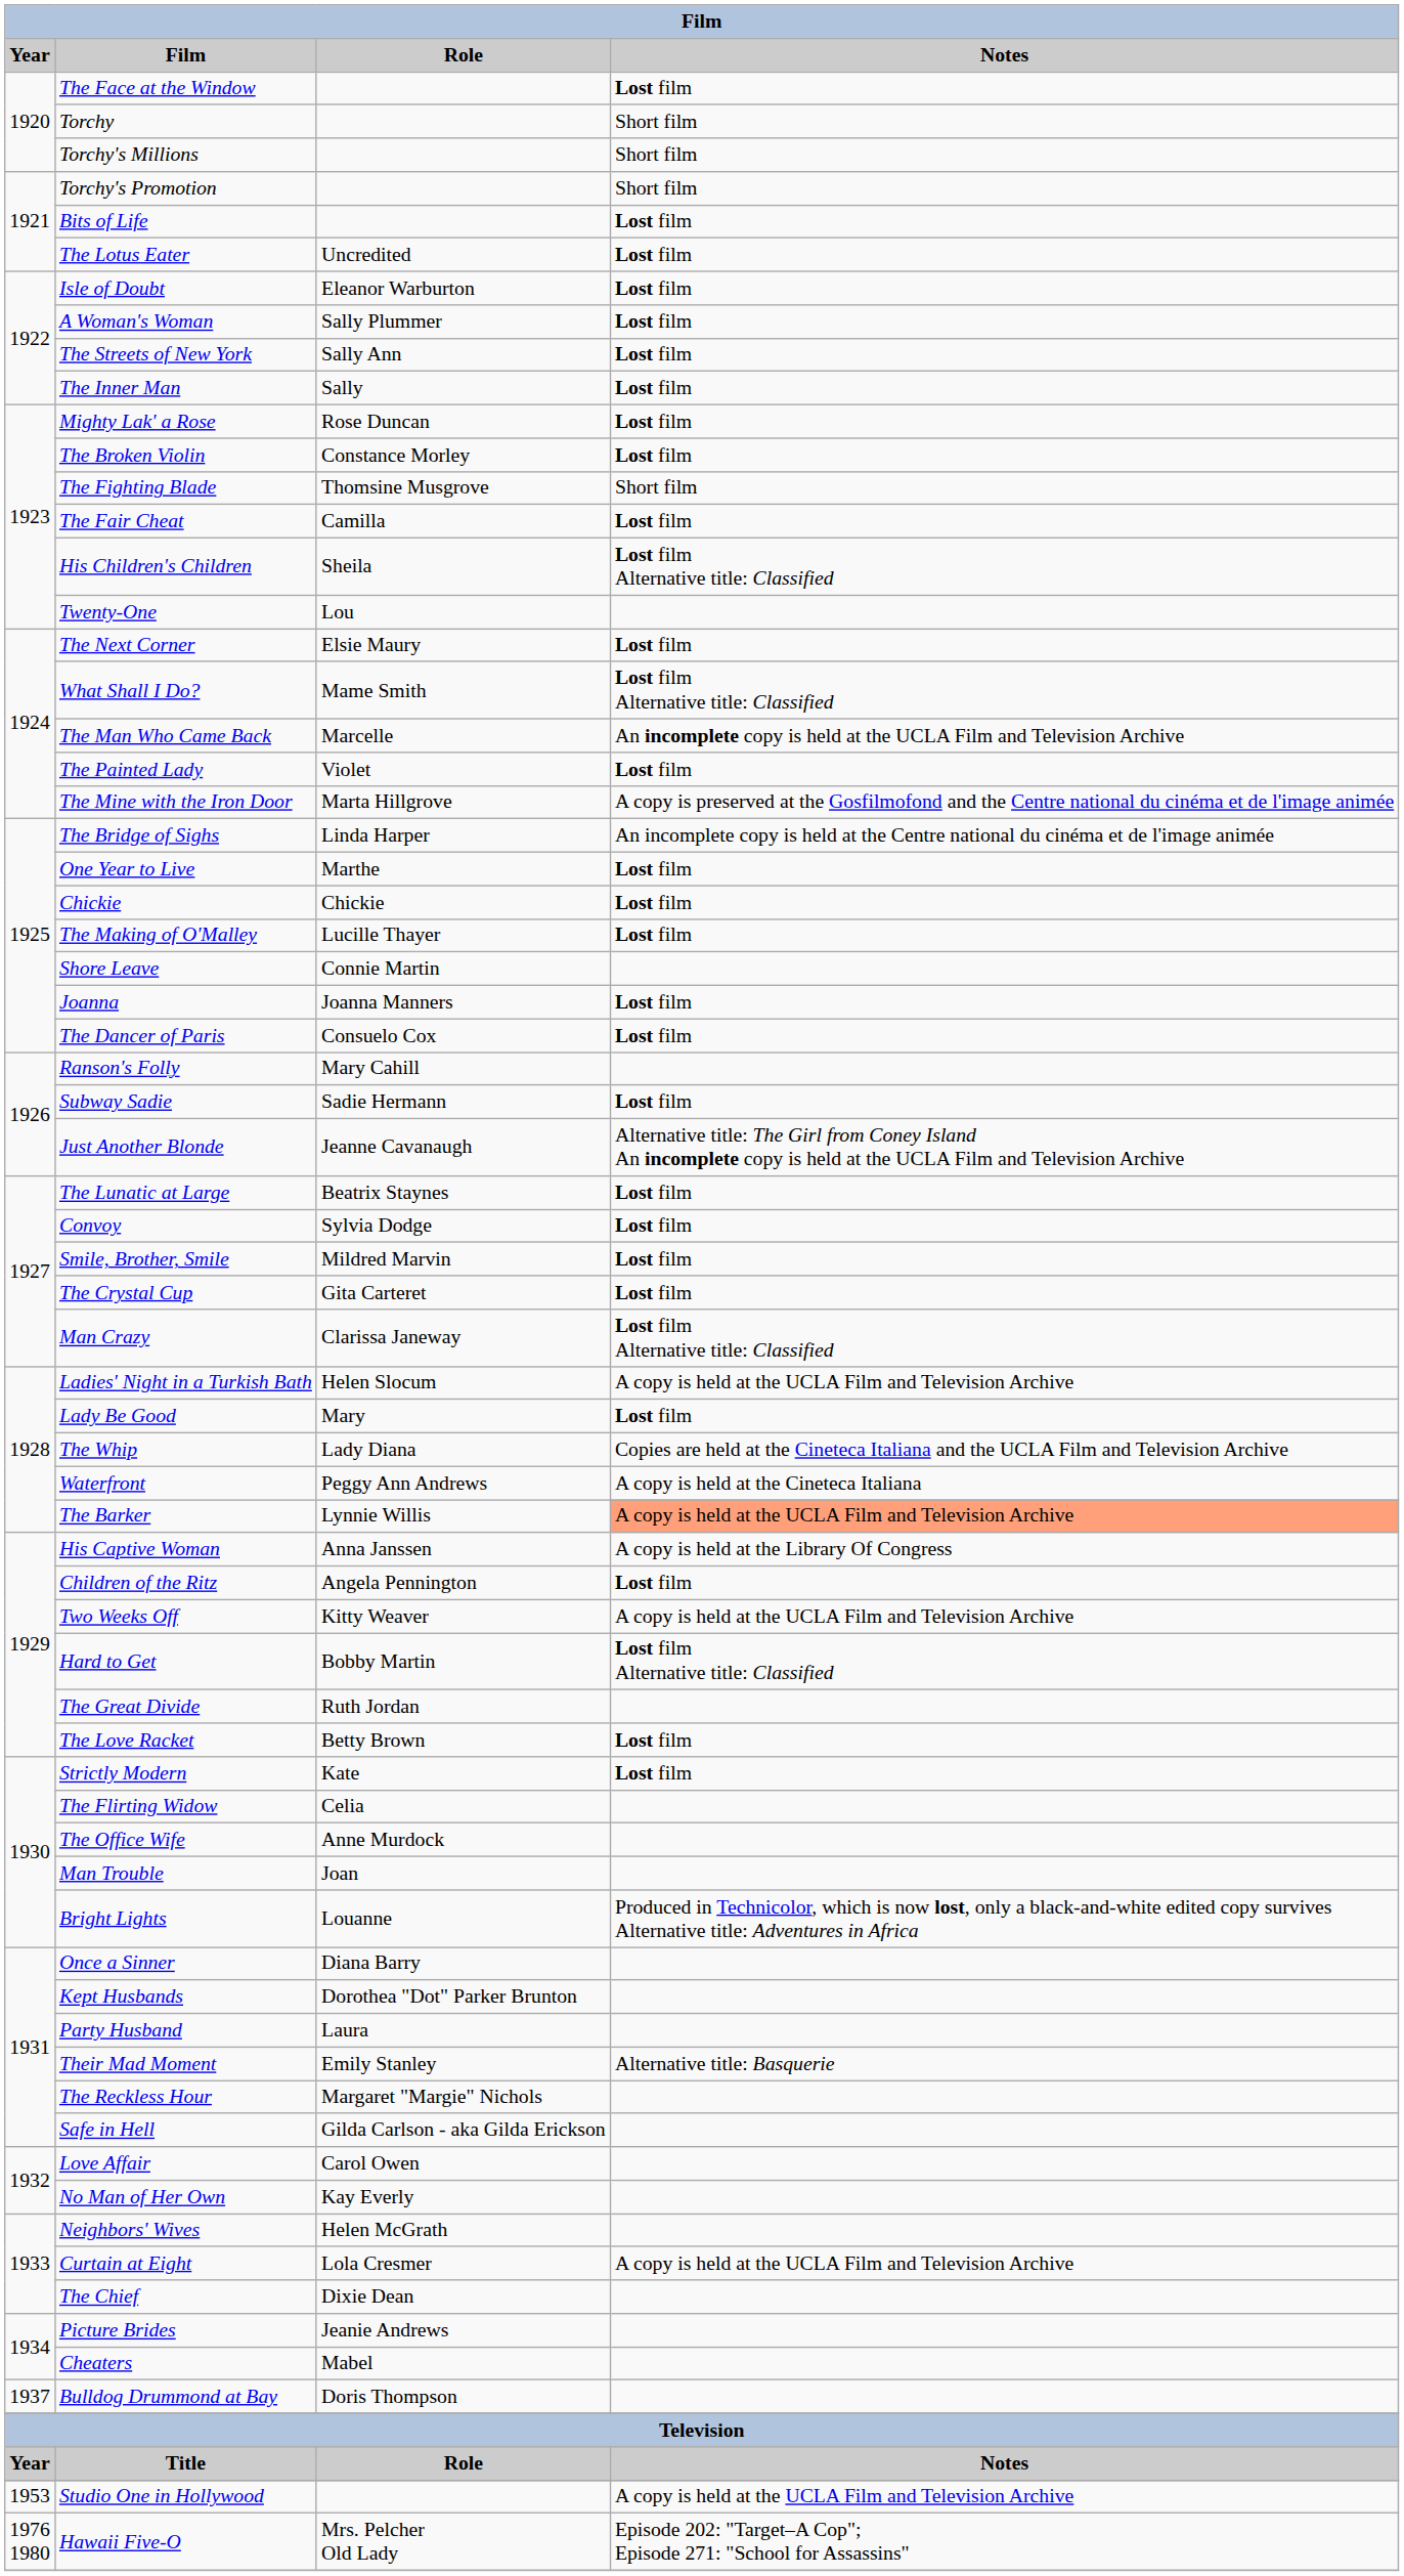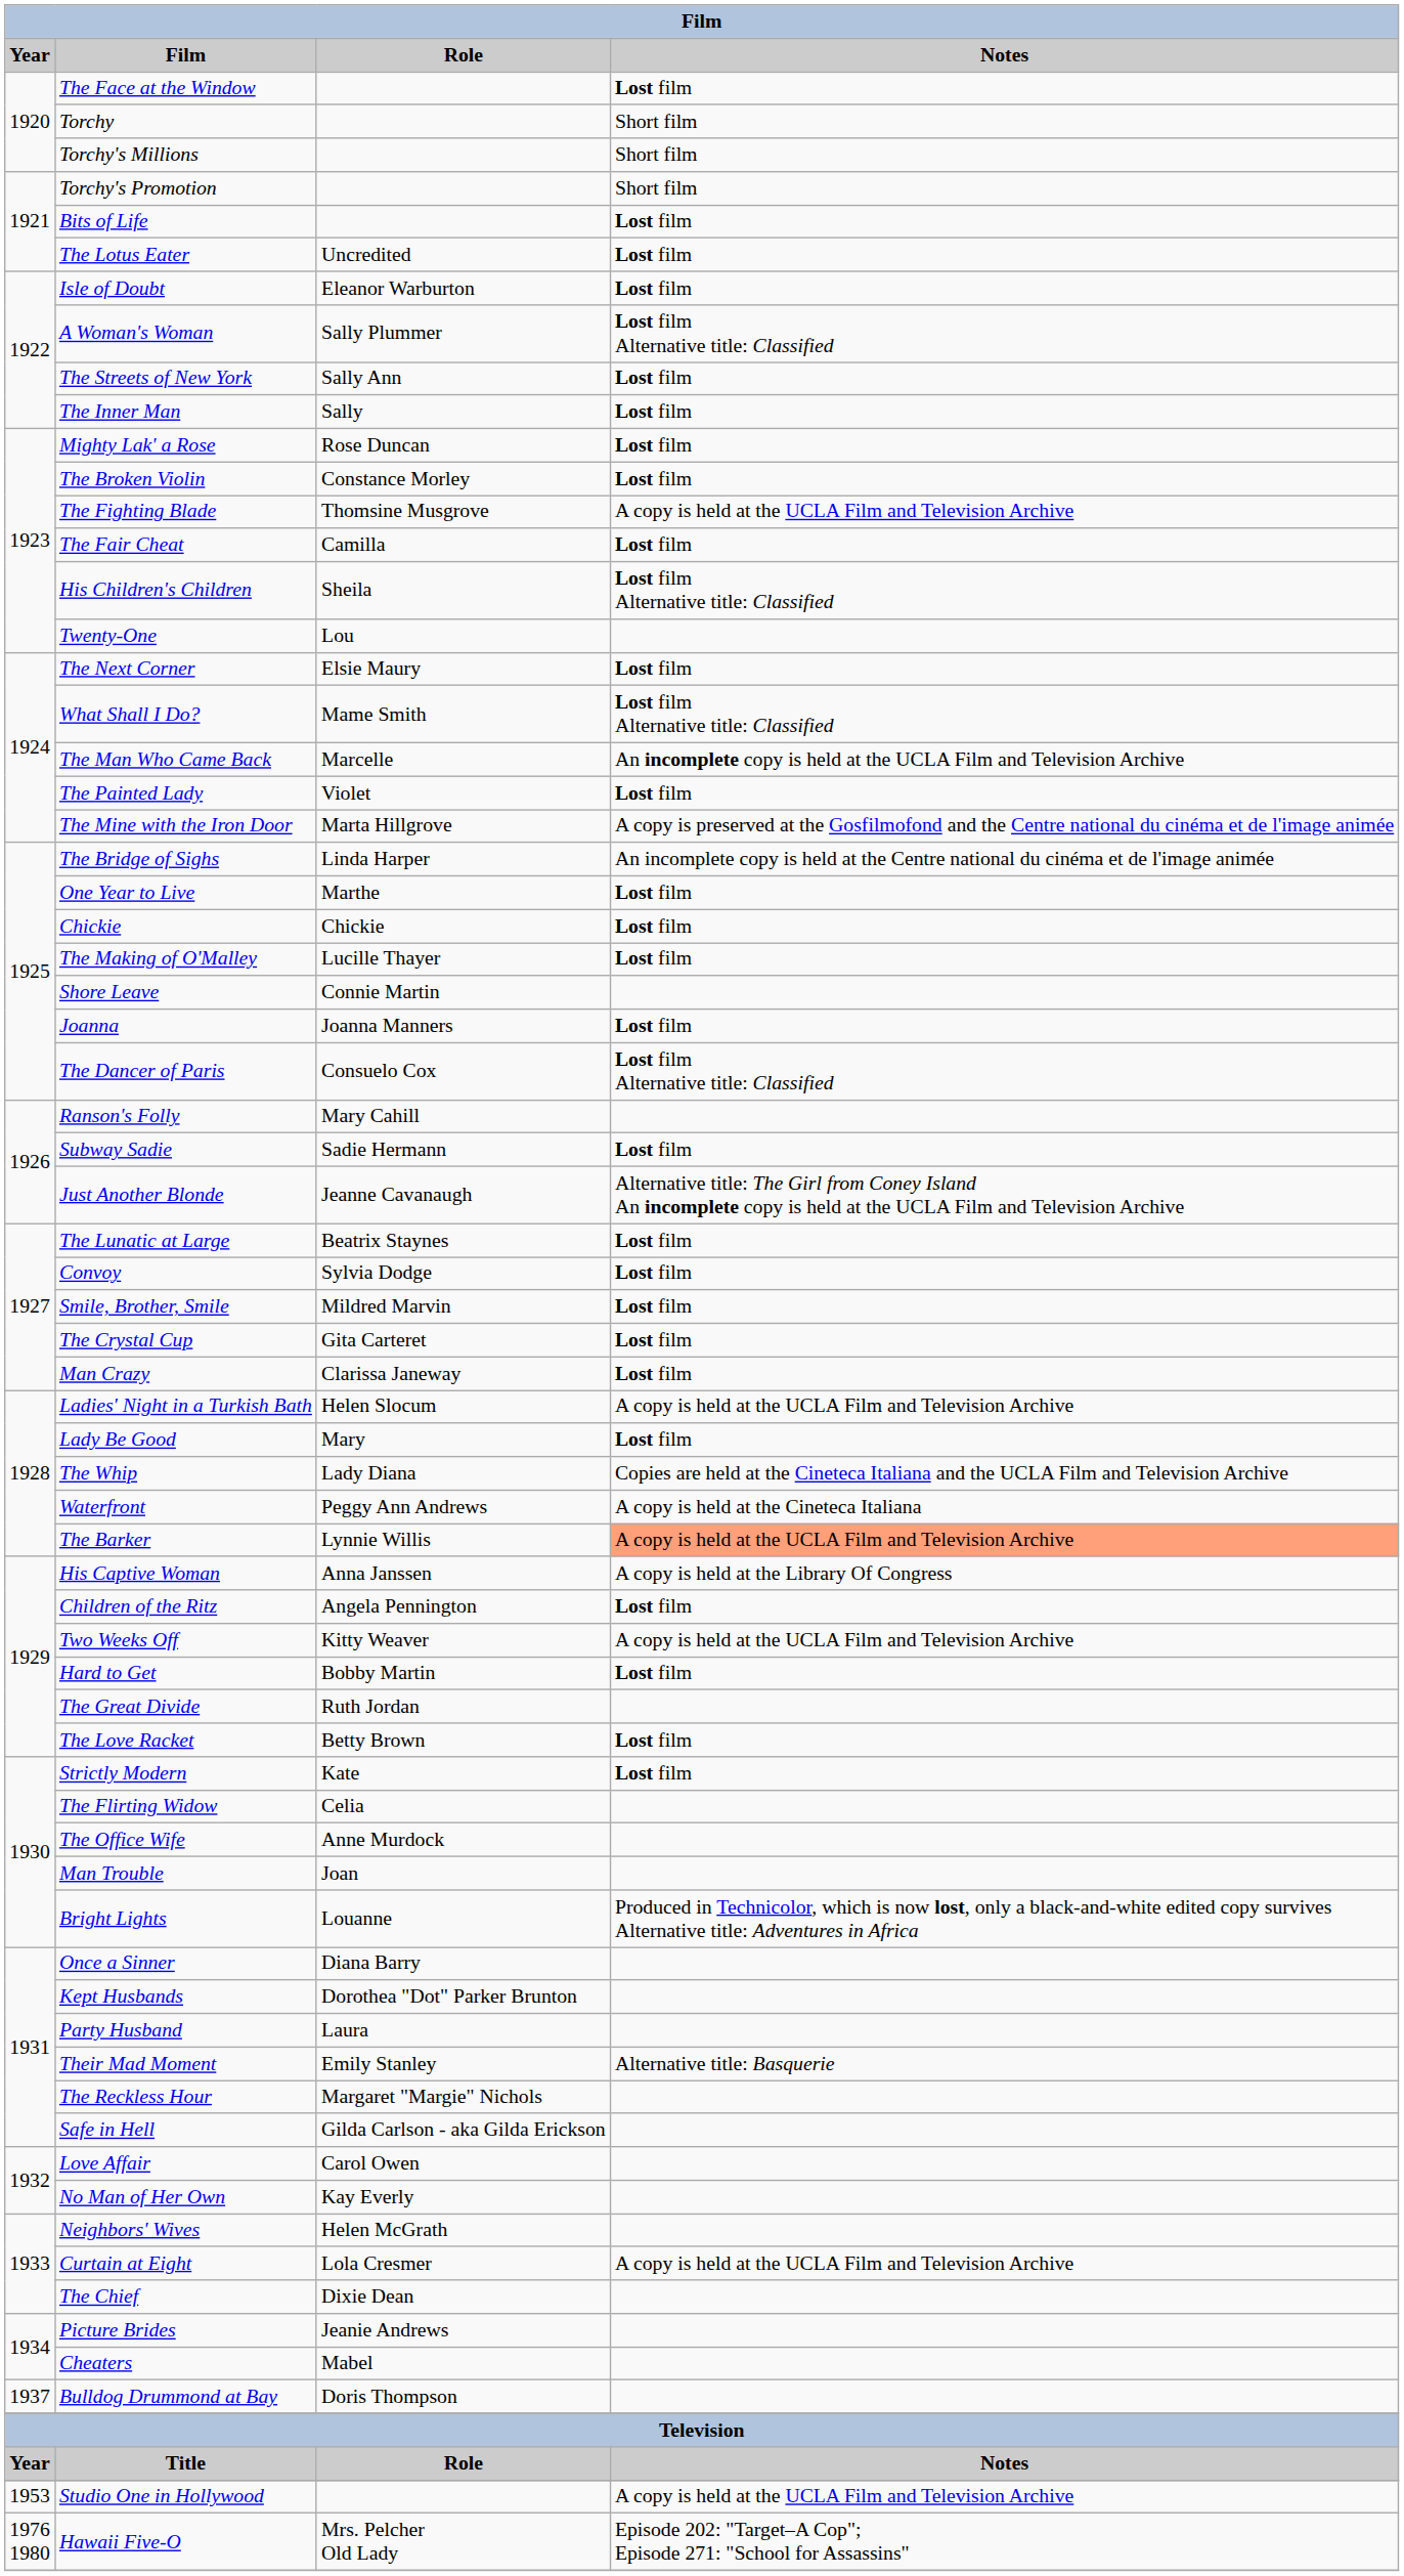 <table class="wikitable" style="font-size:90%;">
 <tr>
 <th colspan=4 style="background:#B0C4DE;">Film</th>
 </tr>
 <tr align="center">
 <th style="background: #CCCCCC;">Year</th>
 <th style="background: #CCCCCC;">Film</th>
 <th style="background: #CCCCCC;">Role</th>
 <th style="background: #CCCCCC;">Notes</th>
 </tr>
 <tr>
 <td rowspan=3>1920</td>
 <td><em><a href='#'>The Face at the Window</a></em></td>
 <td></td>
 <td><strong>Lost</strong> film</td>
 </tr>
 <tr>
 <td><em>Torchy</em></td>
 <td></td>
 <td>Short film</td>
 </tr>
 <tr>
 <td><em>Torchy's Millions</em></td>
 <td></td>
 <td>Short film</td>
 </tr>
 <tr>
 <td rowspan=3>1921</td>
 <td><em>Torchy's Promotion</em></td>
 <td></td>
 <td>Short film</td>
 </tr>
 <tr>
 <td><em><a href='#'>Bits of Life</a></em></td>
 <td></td>
 <td><strong>Lost</strong> film</td>
 </tr>
 <tr>
 <td><em><a href='#'>The Lotus Eater</a></em></td>
 <td>Uncredited</td>
 <td><strong>Lost</strong> film</td>
 </tr>
 <tr>
 <td rowspan=4>1922</td>
 <td><em><a href='#'>Isle of Doubt</a></em></td>
 <td>Eleanor Warburton</td>
 <td><strong>Lost</strong> film</td>
 </tr>
 <tr>
 <td><em><a href='#'>A Woman's Woman</a></em></td>
 <td>Sally Plummer</td>
-<td><strong>Lost</strong> film</td>
+<td><strong>Lost</strong> film <br>Alternative title: <em>Classified</em></td>
 </tr>
 <tr>
 <td><em><a href='#'>The Streets of New York</a></em></td>
 <td>Sally Ann</td>
 <td><strong>Lost</strong> film</td>
 </tr>
 <tr>
 <td><em><a href='#'>The Inner Man</a></em></td>
 <td>Sally</td>
 <td><strong>Lost</strong> film</td>
 </tr>
 <tr>
 <td rowspan=6>1923</td>
 <td><em><a href='#'>Mighty Lak' a Rose</a></em></td>
 <td>Rose Duncan</td>
 <td><strong>Lost</strong> film</td>
 </tr>
 <tr>
 <td><em><a href='#'>The Broken Violin</a></em></td>
 <td>Constance Morley</td>
 <td><strong>Lost</strong> film</td>
 </tr>
 <tr>
 <td><em><a href='#'>The Fighting Blade</a></em></td>
 <td>Thomsine Musgrove</td>
-<td>Short film</td>
+<td>A copy is held at the <a href='#'>UCLA Film and Television Archive</a></td>
 </tr>
 <tr>
 <td><em><a href='#'>The Fair Cheat</a></em></td>
 <td>Camilla</td>
 <td><strong>Lost</strong> film</td>
 </tr>
 <tr>
 <td><em><a href='#'>His Children's Children</a></em></td>
 <td>Sheila</td>
 <td><strong>Lost</strong> film <br>Alternative title: <em>Classified</em></td>
 </tr>
 <tr>
 <td><em><a href='#'>Twenty-One</a></em></td>
 <td>Lou</td>
 <td></td>
 </tr>
 <tr>
 <td rowspan=5>1924</td>
 <td><em><a href='#'>The Next Corner</a></em></td>
 <td>Elsie Maury</td>
 <td><strong>Lost</strong> film</td>
 </tr>
 <tr>
 <td><em><a href='#'>What Shall I Do?</a></em></td>
 <td>Mame Smith</td>
 <td><strong>Lost</strong> film <br>Alternative title: <em>Classified</em></td>
 </tr>
 <tr>
 <td><em><a href='#'>The Man Who Came Back</a></em></td>
 <td>Marcelle</td>
 <td>An <strong>incomplete</strong> copy is held at the UCLA Film and Television Archive</td>
 </tr>
 <tr>
 <td><em><a href='#'>The Painted Lady</a></em></td>
 <td>Violet</td>
 <td><strong>Lost</strong> film</td>
 </tr>
 <tr>
 <td><em><a href='#'>The Mine with the Iron Door</a></em></td>
 <td>Marta Hillgrove</td>
 <td>A copy is preserved at the <a href='#'>Gosfilmofond</a> and the <a href='#'>Centre national du cinéma et de l'image animée</a></td>
 </tr>
 <tr>
 <td rowspan=7>1925</td>
 <td><em><a href='#'>The Bridge of Sighs</a></em></td>
 <td>Linda Harper</td>
 <td>An incomplete copy is held at the Centre national du cinéma et de l'image animée</td>
 </tr>
 <tr>
 <td><em><a href='#'>One Year to Live</a></em></td>
 <td>Marthe</td>
 <td><strong>Lost</strong> film</td>
 </tr>
 <tr>
 <td><em><a href='#'>Chickie</a></em></td>
 <td>Chickie</td>
 <td><strong>Lost</strong> film</td>
 </tr>
 <tr>
 <td><em><a href='#'>The Making of O'Malley</a></em></td>
 <td>Lucille Thayer</td>
 <td><strong>Lost</strong> film</td>
 </tr>
 <tr>
 <td><em><a href='#'>Shore Leave</a></em></td>
 <td>Connie Martin</td>
 <td></td>
 </tr>
 <tr>
 <td><em><a href='#'>Joanna</a></em></td>
 <td>Joanna Manners</td>
 <td><strong>Lost</strong> film</td>
 </tr>
 <tr>
 <td><em><a href='#'>The Dancer of Paris</a></em></td>
 <td>Consuelo Cox</td>
-<td><strong>Lost</strong> film</td>
+<td><strong>Lost</strong> film <br>Alternative title: <em>Classified</em></td>
 </tr>
 <tr>
 <td rowspan=3>1926</td>
 <td><em><a href='#'>Ranson's Folly</a></em></td>
 <td>Mary Cahill</td>
 <td></td>
 </tr>
 <tr>
 <td><em><a href='#'>Subway Sadie</a></em></td>
 <td>Sadie Hermann</td>
 <td><strong>Lost</strong> film</td>
 </tr>
 <tr>
 <td><em><a href='#'>Just Another Blonde</a></em></td>
 <td>Jeanne Cavanaugh</td>
 <td>Alternative title: <em>The Girl from Coney Island</em> <br> An <strong>incomplete</strong> copy is held at the UCLA Film and Television Archive</td>
 </tr>
 <tr>
 <td rowspan=5>1927</td>
 <td><em><a href='#'>The Lunatic at Large</a></em></td>
 <td>Beatrix Staynes</td>
 <td><strong>Lost</strong> film</td>
 </tr>
 <tr>
 <td><em><a href='#'>Convoy</a></em></td>
 <td>Sylvia Dodge</td>
 <td><strong>Lost</strong> film</td>
 </tr>
 <tr>
 <td><em><a href='#'>Smile, Brother, Smile</a></em></td>
 <td>Mildred Marvin</td>
 <td><strong>Lost</strong> film</td>
 </tr>
 <tr>
 <td><em><a href='#'>The Crystal Cup</a></em></td>
 <td>Gita Carteret</td>
 <td><strong>Lost</strong> film</td>
 </tr>
 <tr>
 <td><em><a href='#'>Man Crazy</a></em></td>
 <td>Clarissa Janeway</td>
-<td><strong>Lost</strong> film <br>Alternative title: <em>Classified</em></td>
+<td><strong>Lost</strong> film</td>
 </tr>
 <tr>
 <td rowspan=5>1928</td>
 <td><em><a href='#'>Ladies' Night in a Turkish Bath</a></em></td>
 <td>Helen Slocum</td>
 <td>A copy is held at the UCLA Film and Television Archive</td>
 </tr>
 <tr>
 <td><em><a href='#'>Lady Be Good</a></em></td>
 <td>Mary</td>
 <td><strong>Lost</strong> film</td>
 </tr>
 <tr>
 <td><em><a href='#'>The Whip</a></em></td>
 <td>Lady Diana</td>
 <td>Copies are held at the <a href='#'>Cineteca Italiana</a> and the UCLA Film and Television Archive</td>
 </tr>
 <tr>
 <td><em><a href='#'>Waterfront</a></em></td>
 <td>Peggy Ann Andrews</td>
 <td>A copy is held at the Cineteca Italiana</td>
 </tr>
 <tr>
 <td><em><a href='#'>The Barker</a></em></td>
 <td>Lynnie Willis</td>
 <td style="background: lightsalmon;">A copy is held at the UCLA Film and Television Archive</td>
 </tr>
 <tr>
 <td rowspan=6>1929</td>
 <td><em><a href='#'>His Captive Woman</a></em></td>
 <td>Anna Janssen</td>
 <td>A copy is held at the Library Of Congress</td>
 </tr>
 <tr>
 <td><em><a href='#'>Children of the Ritz</a></em></td>
 <td>Angela Pennington</td>
 <td><strong>Lost</strong> film</td>
 </tr>
 <tr>
 <td><em><a href='#'>Two Weeks Off</a></em></td>
 <td>Kitty Weaver</td>
 <td>A copy is held at the UCLA Film and Television Archive</td>
 </tr>
 <tr>
 <td><em><a href='#'>Hard to Get</a></em></td>
 <td>Bobby Martin</td>
-<td><strong>Lost</strong> film <br>Alternative title: <em>Classified</em></td>
+<td><strong>Lost</strong> film</td>
 </tr>
 <tr>
 <td><em><a href='#'>The Great Divide</a></em></td>
 <td>Ruth Jordan</td>
 <td></td>
 </tr>
 <tr>
 <td><em><a href='#'>The Love Racket</a></em></td>
 <td>Betty Brown</td>
 <td><strong>Lost</strong> film</td>
 </tr>
 <tr>
 <td rowspan=5>1930</td>
 <td><em><a href='#'>Strictly Modern</a></em></td>
 <td>Kate</td>
 <td><strong>Lost</strong> film <br></td>
 </tr>
 <tr>
 <td><em><a href='#'>The Flirting Widow</a></em></td>
 <td>Celia</td>
 <td></td>
 </tr>
 <tr>
 <td><em><a href='#'>The Office Wife</a></em></td>
 <td>Anne Murdock</td>
 <td></td>
 </tr>
 <tr>
 <td><em><a href='#'>Man Trouble</a></em></td>
 <td>Joan</td>
 <td></td>
 </tr>
 <tr>
 <td><em><a href='#'>Bright Lights</a></em></td>
 <td>Louanne</td>
 <td>Produced in <a href='#'>Technicolor</a>, which is now <strong>lost</strong>, only a black-and-white edited copy survives<br> Alternative title: <em>Adventures in Africa</em></td>
 </tr>
 <tr>
 <td rowspan=6>1931</td>
 <td><em><a href='#'>Once a Sinner</a></em></td>
 <td>Diana Barry</td>
 <td></td>
 </tr>
 <tr>
 <td><em><a href='#'>Kept Husbands</a></em></td>
 <td>Dorothea "Dot" Parker Brunton</td>
 <td></td>
 </tr>
 <tr>
 <td><em><a href='#'>Party Husband</a></em></td>
 <td>Laura</td>
 <td></td>
 </tr>
 <tr>
 <td><em><a href='#'>Their Mad Moment</a></em></td>
 <td>Emily Stanley</td>
 <td>Alternative title: <em>Basquerie</em></td>
 </tr>
 <tr>
 <td><em><a href='#'>The Reckless Hour</a></em></td>
 <td>Margaret "Margie" Nichols</td>
 <td></td>
 </tr>
 <tr>
 <td><em><a href='#'>Safe in Hell</a></em></td>
 <td>Gilda Carlson - aka Gilda Erickson</td>
 <td></td>
 </tr>
 <tr>
 <td rowspan=2>1932</td>
 <td><em><a href='#'>Love Affair</a></em></td>
 <td>Carol Owen</td>
 <td></td>
 </tr>
 <tr>
 <td><em><a href='#'>No Man of Her Own</a></em></td>
 <td>Kay Everly</td>
 <td></td>
 </tr>
 <tr>
 <td rowspan=3>1933</td>
 <td><em><a href='#'>Neighbors' Wives</a></em></td>
 <td>Helen McGrath</td>
 <td></td>
 </tr>
 <tr>
 <td><em><a href='#'>Curtain at Eight</a></em></td>
 <td>Lola Cresmer</td>
 <td>A copy is held at the UCLA Film and Television Archive</td>
 </tr>
 <tr>
 <td><em><a href='#'>The Chief</a></em></td>
 <td>Dixie Dean</td>
 <td></td>
 </tr>
 <tr>
 <td rowspan=2>1934</td>
 <td><em><a href='#'>Picture Brides</a></em></td>
 <td>Jeanie Andrews</td>
 <td></td>
 </tr>
 <tr>
 <td><em><a href='#'>Cheaters</a></em></td>
 <td>Mabel</td>
 <td></td>
 </tr>
 <tr>
 <td>1937</td>
 <td><em><a href='#'>Bulldog Drummond at Bay</a></em></td>
 <td>Doris Thompson</td>
 <td></td>
 </tr>
 <tr>
 </tr>
 <tr align="center">
 <th colspan=4 style="background:#B0C4DE;">Television</th>
 </tr>
 <tr align="center">
 <th style="background: #CCCCCC;">Year</th>
 <th style="background: #CCCCCC;">Title</th>
 <th style="background: #CCCCCC;">Role</th>
 <th style="background: #CCCCCC;">Notes</th>
 </tr>
 <tr>
 </tr>
 <tr>
 <td>1953</td>
 <td><em><a href='#'>Studio One in Hollywood</a></em></td>
 <td></td>
 <td>A copy is held at the <a href='#'>UCLA Film and Television Archive</a></td>
 </tr>
 <tr>
 <td>1976<br>1980</td>
 <td><em><a href='#'>Hawaii Five-O</a></em></td>
 <td>Mrs. Pelcher<br>Old Lady</td>
 <td>Episode 202: "Target–A Cop"; <br>Episode 271: "School for Assassins"</td>
 </tr>
 <tr>
 </tr>
 </table>
